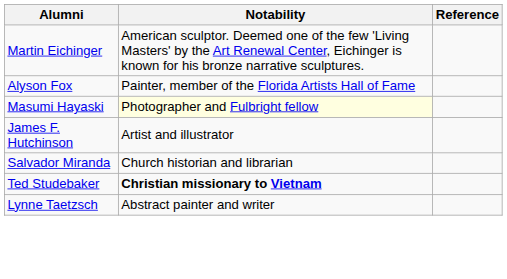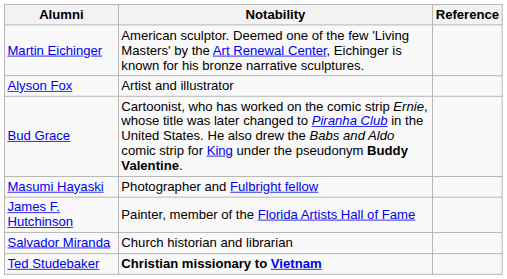 <table class="wikitable vertical-align-top">
 <tr>
 <th style="width:25%;">Alumni</th>
 <th style="width:75%;">Notability</th>
 <th style="width:*;" class="unsortable">Reference</th>
 </tr>
 <tr>
 <td><a href='#'>Martin Eichinger</a></td>
 <td>American sculptor. Deemed one of the few 'Living Masters' by the <a href='#'>Art Renewal Center</a>, Eichinger is known for his bronze narrative sculptures.</td>
 <td></td>
 </tr>
 <tr>
 <td><a href='#'>Alyson Fox</a></td>
-<td>Painter, member of the <a href='#'>Florida Artists Hall of Fame</a></td>
+<td>Artist and illustrator</td>
+<td></td>
+</tr>
+<tr>
+<td><a href='#'>Bud Grace</a></td>
+<td>Cartoonist, who has worked on the comic strip <em>Ernie</em>, whose title was later changed to <em><a href='#'>Piranha Club</a></em> in the United States. He also drew the <em>Babs and Aldo</em> comic strip for <a href='#'>King</a> under the pseudonym <strong>Buddy Valentine</strong>.</td>
 <td></td>
 </tr>
 <tr>
 <td><a href='#'>Masumi Hayaski</a></td>
-<td style="background: lightyellow;">Photographer and <a href='#'>Fulbright fellow</a></td>
+<td>Photographer and <a href='#'>Fulbright fellow</a></td>
 <td></td>
 </tr>
 <tr>
 <td><a href='#'>James F. Hutchinson</a></td>
-<td>Artist and illustrator</td>
+<td>Painter, member of the <a href='#'>Florida Artists Hall of Fame</a></td>
 <td></td>
 </tr>
 <tr>
 <td><a href='#'>Salvador Miranda</a></td>
 <td>Church historian and librarian</td>
 <td></td>
 </tr>
 <tr>
 <td><a href='#'>Ted Studebaker</a></td>
 <td><strong>Christian missionary to <a href='#'>Vietnam</a></strong></td>
 <td></td>
 </tr>
-<tr>
-<td><a href='#'>Lynne Taetzsch</a></td>
-<td>Abstract painter and writer</td>
-<td></td>
-</tr>
 </table>
